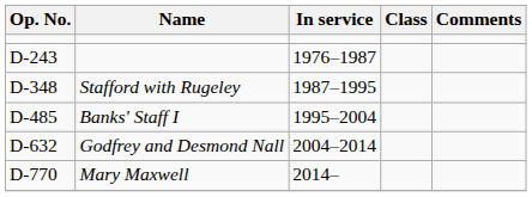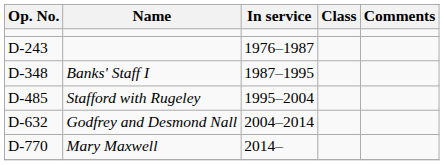 <table class="wikitable">
 <tr>
 <th>Op. No.</th>
 <th>Name</th>
 <th>In service</th>
 <th>Class</th>
 <th>Comments</th>
 </tr>
 <tr>
 <td></td>
 <td></td>
 <td></td>
 <td></td>
 <td></td>
 </tr>
 <tr>
 <td>D-243</td>
 <td></td>
 <td>1976–1987</td>
 <td></td>
 <td></td>
 </tr>
 <tr>
 <td>D-348</td>
-<td><em>Stafford with Rugeley</em></td>
+<td><em>Banks' Staff I</em></td>
 <td>1987–1995</td>
 <td></td>
 <td></td>
 </tr>
 <tr>
 <td>D-485</td>
-<td><em>Banks' Staff I</em></td>
+<td><em>Stafford with Rugeley</em></td>
 <td>1995–2004</td>
 <td></td>
 <td></td>
 </tr>
 <tr>
 <td>D-632</td>
 <td><em>Godfrey and Desmond Nall</em></td>
 <td>2004–2014</td>
 <td></td>
 <td></td>
 </tr>
 <tr>
 <td>D-770</td>
 <td><em>Mary Maxwell</em></td>
 <td>2014–</td>
 <td></td>
 <td></td>
 </tr>
 <tr>
 </tr>
 </table>
